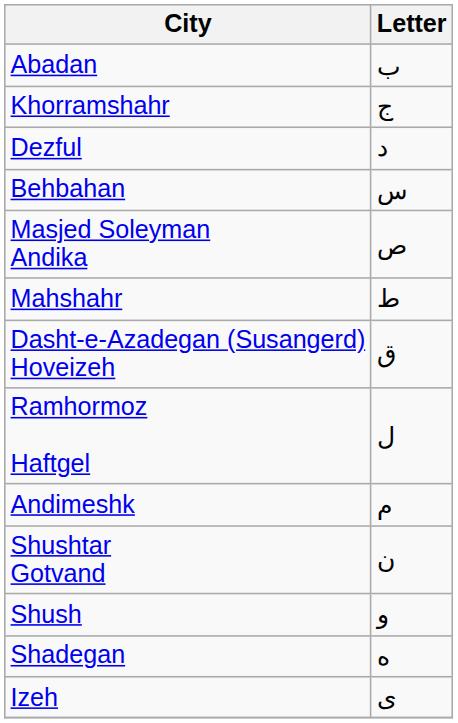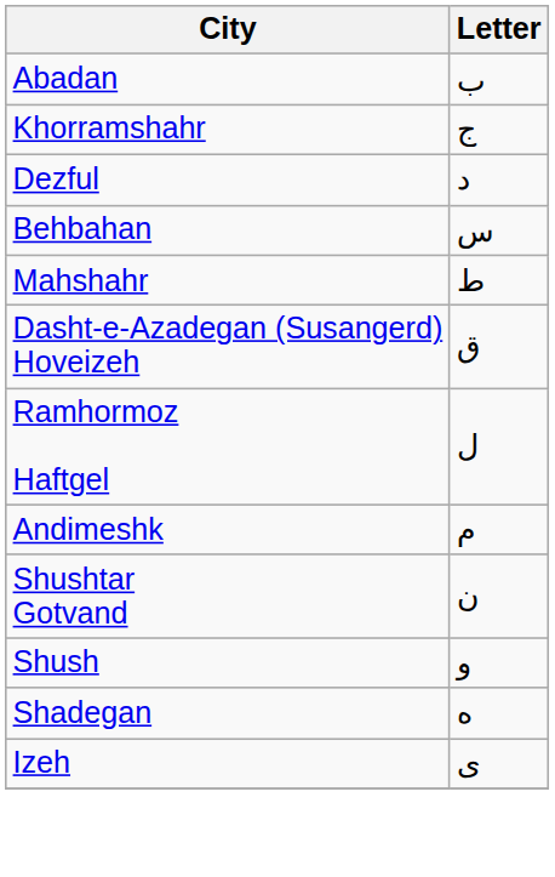 <table class="wikitable">
 <tr>
 <th>City</th>
 <th>Letter</th>
 </tr>
 <tr>
 <td><a href='#'>Abadan</a></td>
 <td>ب</td>
 </tr>
 <tr>
 <td><a href='#'>Khorramshahr</a></td>
 <td>ج</td>
 </tr>
 <tr>
 <td><a href='#'>Dezful</a></td>
 <td>د</td>
 </tr>
 <tr>
 <td><a href='#'>Behbahan</a></td>
 <td>س</td>
-</tr>
-<tr>
-<td><a href='#'>Masjed Soleyman</a><br><a href='#'>Andika</a></td>
-<td>ص</td>
 </tr>
 <tr>
 <td><a href='#'>Mahshahr</a></td>
 <td>ط</td>
 </tr>
 <tr>
 <td><a href='#'>Dasht-e-Azadegan (Susangerd)</a><br><a href='#'>Hoveizeh</a></td>
 <td>ق</td>
 </tr>
 <tr>
 <td><a href='#'>Ramhormoz</a><br><br><a href='#'>Haftgel</a></td>
 <td>ل</td>
 </tr>
 <tr>
 <td><a href='#'>Andimeshk</a></td>
 <td>م</td>
 </tr>
 <tr>
 <td><a href='#'>Shushtar</a><br><a href='#'>Gotvand</a></td>
 <td>ن</td>
 </tr>
 <tr>
 <td><a href='#'>Shush</a></td>
 <td>و</td>
 </tr>
 <tr>
 <td><a href='#'>Shadegan</a></td>
 <td>ه</td>
 </tr>
 <tr>
 <td><a href='#'>Izeh</a></td>
 <td>ى</td>
 </tr>
 <tr>
 </tr>
 </table>
